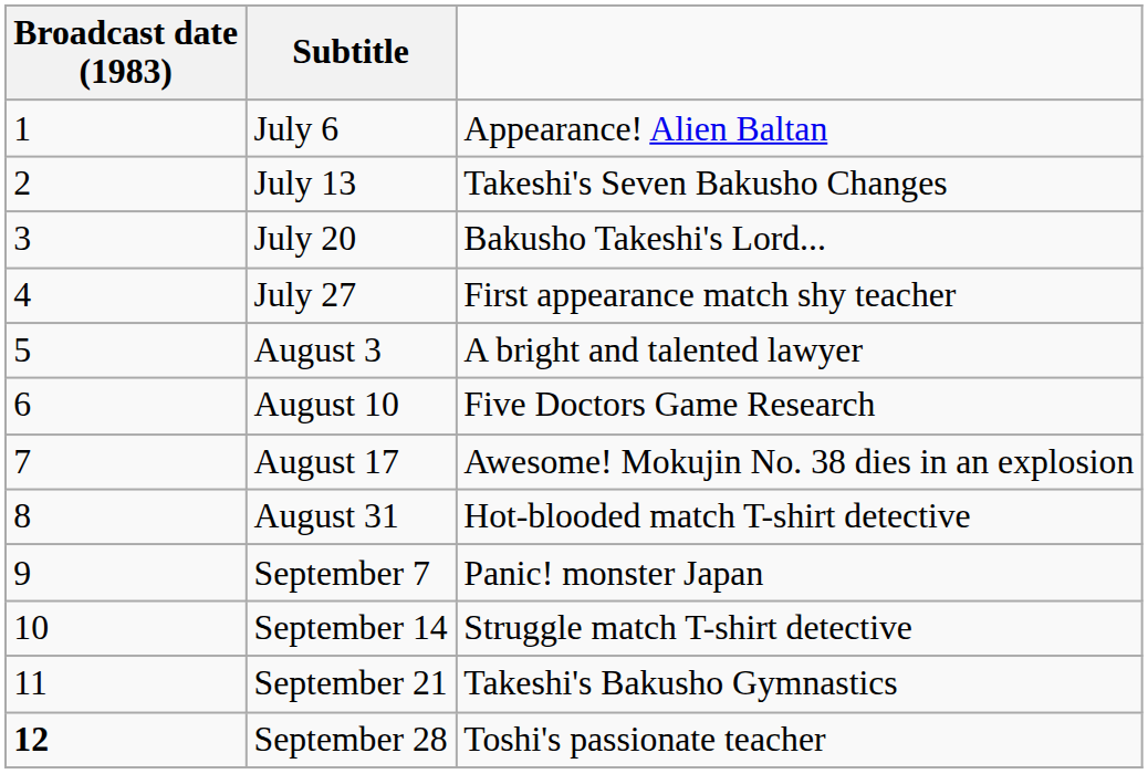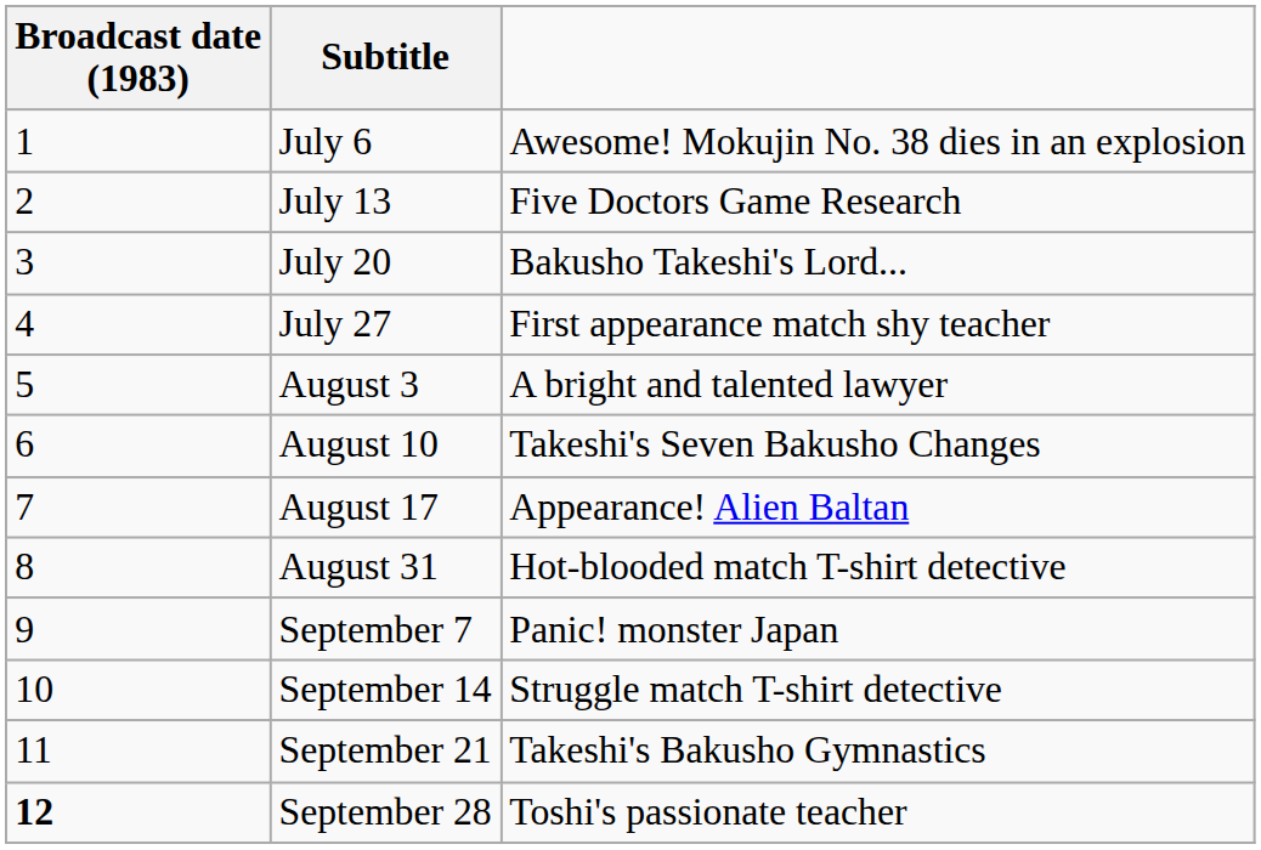 <table class="wikitable">
 <tr>
 <th>Broadcast date<br>(1983)</th>
 <th>Subtitle</th>
 </tr>
 <tr>
 <td>1</td>
 <td>July 6</td>
-<td>Appearance! <a href='#'>Alien Baltan</a></td>
+<td>Awesome! Mokujin No. 38 dies in an explosion</td>
 </tr>
 <tr>
 <td>2</td>
 <td>July 13</td>
-<td>Takeshi's Seven Bakusho Changes</td>
+<td>Five Doctors Game Research</td>
 </tr>
 <tr>
 <td>3</td>
 <td>July 20</td>
 <td>Bakusho Takeshi's Lord...</td>
 </tr>
 <tr>
 <td>4</td>
 <td>July 27</td>
 <td>First appearance match shy teacher</td>
 </tr>
 <tr>
 <td>5</td>
 <td>August 3</td>
 <td>A bright and talented lawyer</td>
 </tr>
 <tr>
 <td>6</td>
 <td>August 10</td>
-<td>Five Doctors Game Research</td>
+<td>Takeshi's Seven Bakusho Changes</td>
 </tr>
 <tr>
 <td>7</td>
 <td>August 17</td>
-<td>Awesome! Mokujin No. 38 dies in an explosion</td>
+<td>Appearance! <a href='#'>Alien Baltan</a></td>
 </tr>
 <tr>
 <td>8</td>
 <td>August 31</td>
 <td>Hot-blooded match T-shirt detective</td>
 </tr>
 <tr>
 <td>9</td>
 <td>September 7</td>
 <td>Panic! monster Japan</td>
 </tr>
 <tr>
 <td>10</td>
 <td>September 14</td>
 <td>Struggle match T-shirt detective</td>
 </tr>
 <tr>
 <td>11</td>
 <td>September 21</td>
 <td>Takeshi's Bakusho Gymnastics</td>
 </tr>
 <tr>
 <td><strong>12</strong></td>
 <td>September 28</td>
 <td>Toshi's passionate teacher</td>
 </tr>
 </table>
